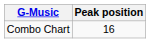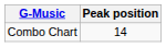 <table class="wikitable">
 <tr>
 <th><a href='#'>G-Music</a></th>
 <th>Peak position</th>
 </tr>
 <tr>
 <td>Combo Chart</td>
-<td align="center">16</td>
+<td align="center">14</td>
 </tr>
 </table>
